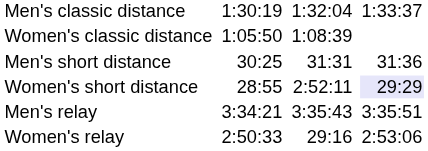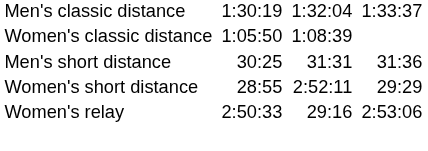 <table>
 <tr style="vertical-align:top;">
 <td>Men's classic distance </td>
 <td></td>
 <td style="text-align:right;">1:30:19</td>
 <td></td>
 <td style="text-align:right;">1:32:04</td>
 <td></td>
 <td style="text-align:right;">1:33:37</td>
 </tr>
 <tr style="vertical-align:top;">
 <td>Women's classic distance </td>
 <td></td>
 <td style="text-align:right;">1:05:50</td>
 <td> <br></td>
 <td style="text-align:right;">1:08:39</td>
 <td></td>
 <td style="text-align:right;"></td>
 </tr>
 <tr style="vertical-align:top;">
 <td>Men's short distance </td>
 <td></td>
 <td style="text-align:right;">30:25</td>
 <td></td>
 <td style="text-align:right;">31:31</td>
 <td></td>
 <td style="text-align:right;">31:36</td>
 </tr>
 <tr style="vertical-align:top;">
 <td>Women's short distance </td>
 <td></td>
 <td style="text-align:right;">28:55</td>
 <td></td>
 <td style="text-align:right;">2:52:11</td>
 <td> <br> </td>
-<td style="background: lavender; text-align:right;">29:29</td>
-</tr>
-<tr style="vertical-align:top;">
-<td>Men's relay</td>
-<td></td>
-<td style="text-align:right;">3:34:21</td>
-<td></td>
-<td style="text-align:right;">3:35:43</td>
-<td></td>
-<td style="text-align:right;">3:35:51</td>
+<td style="text-align:right;">29:29</td>
 </tr>
 <tr style="vertical-align:top;">
 <td>Women's relay</td>
 <td></td>
 <td style="text-align:right;">2:50:33</td>
 <td></td>
 <td style="text-align:right;">29:16</td>
 <td></td>
 <td style="text-align:right;">2:53:06</td>
 </tr>
 </table>
